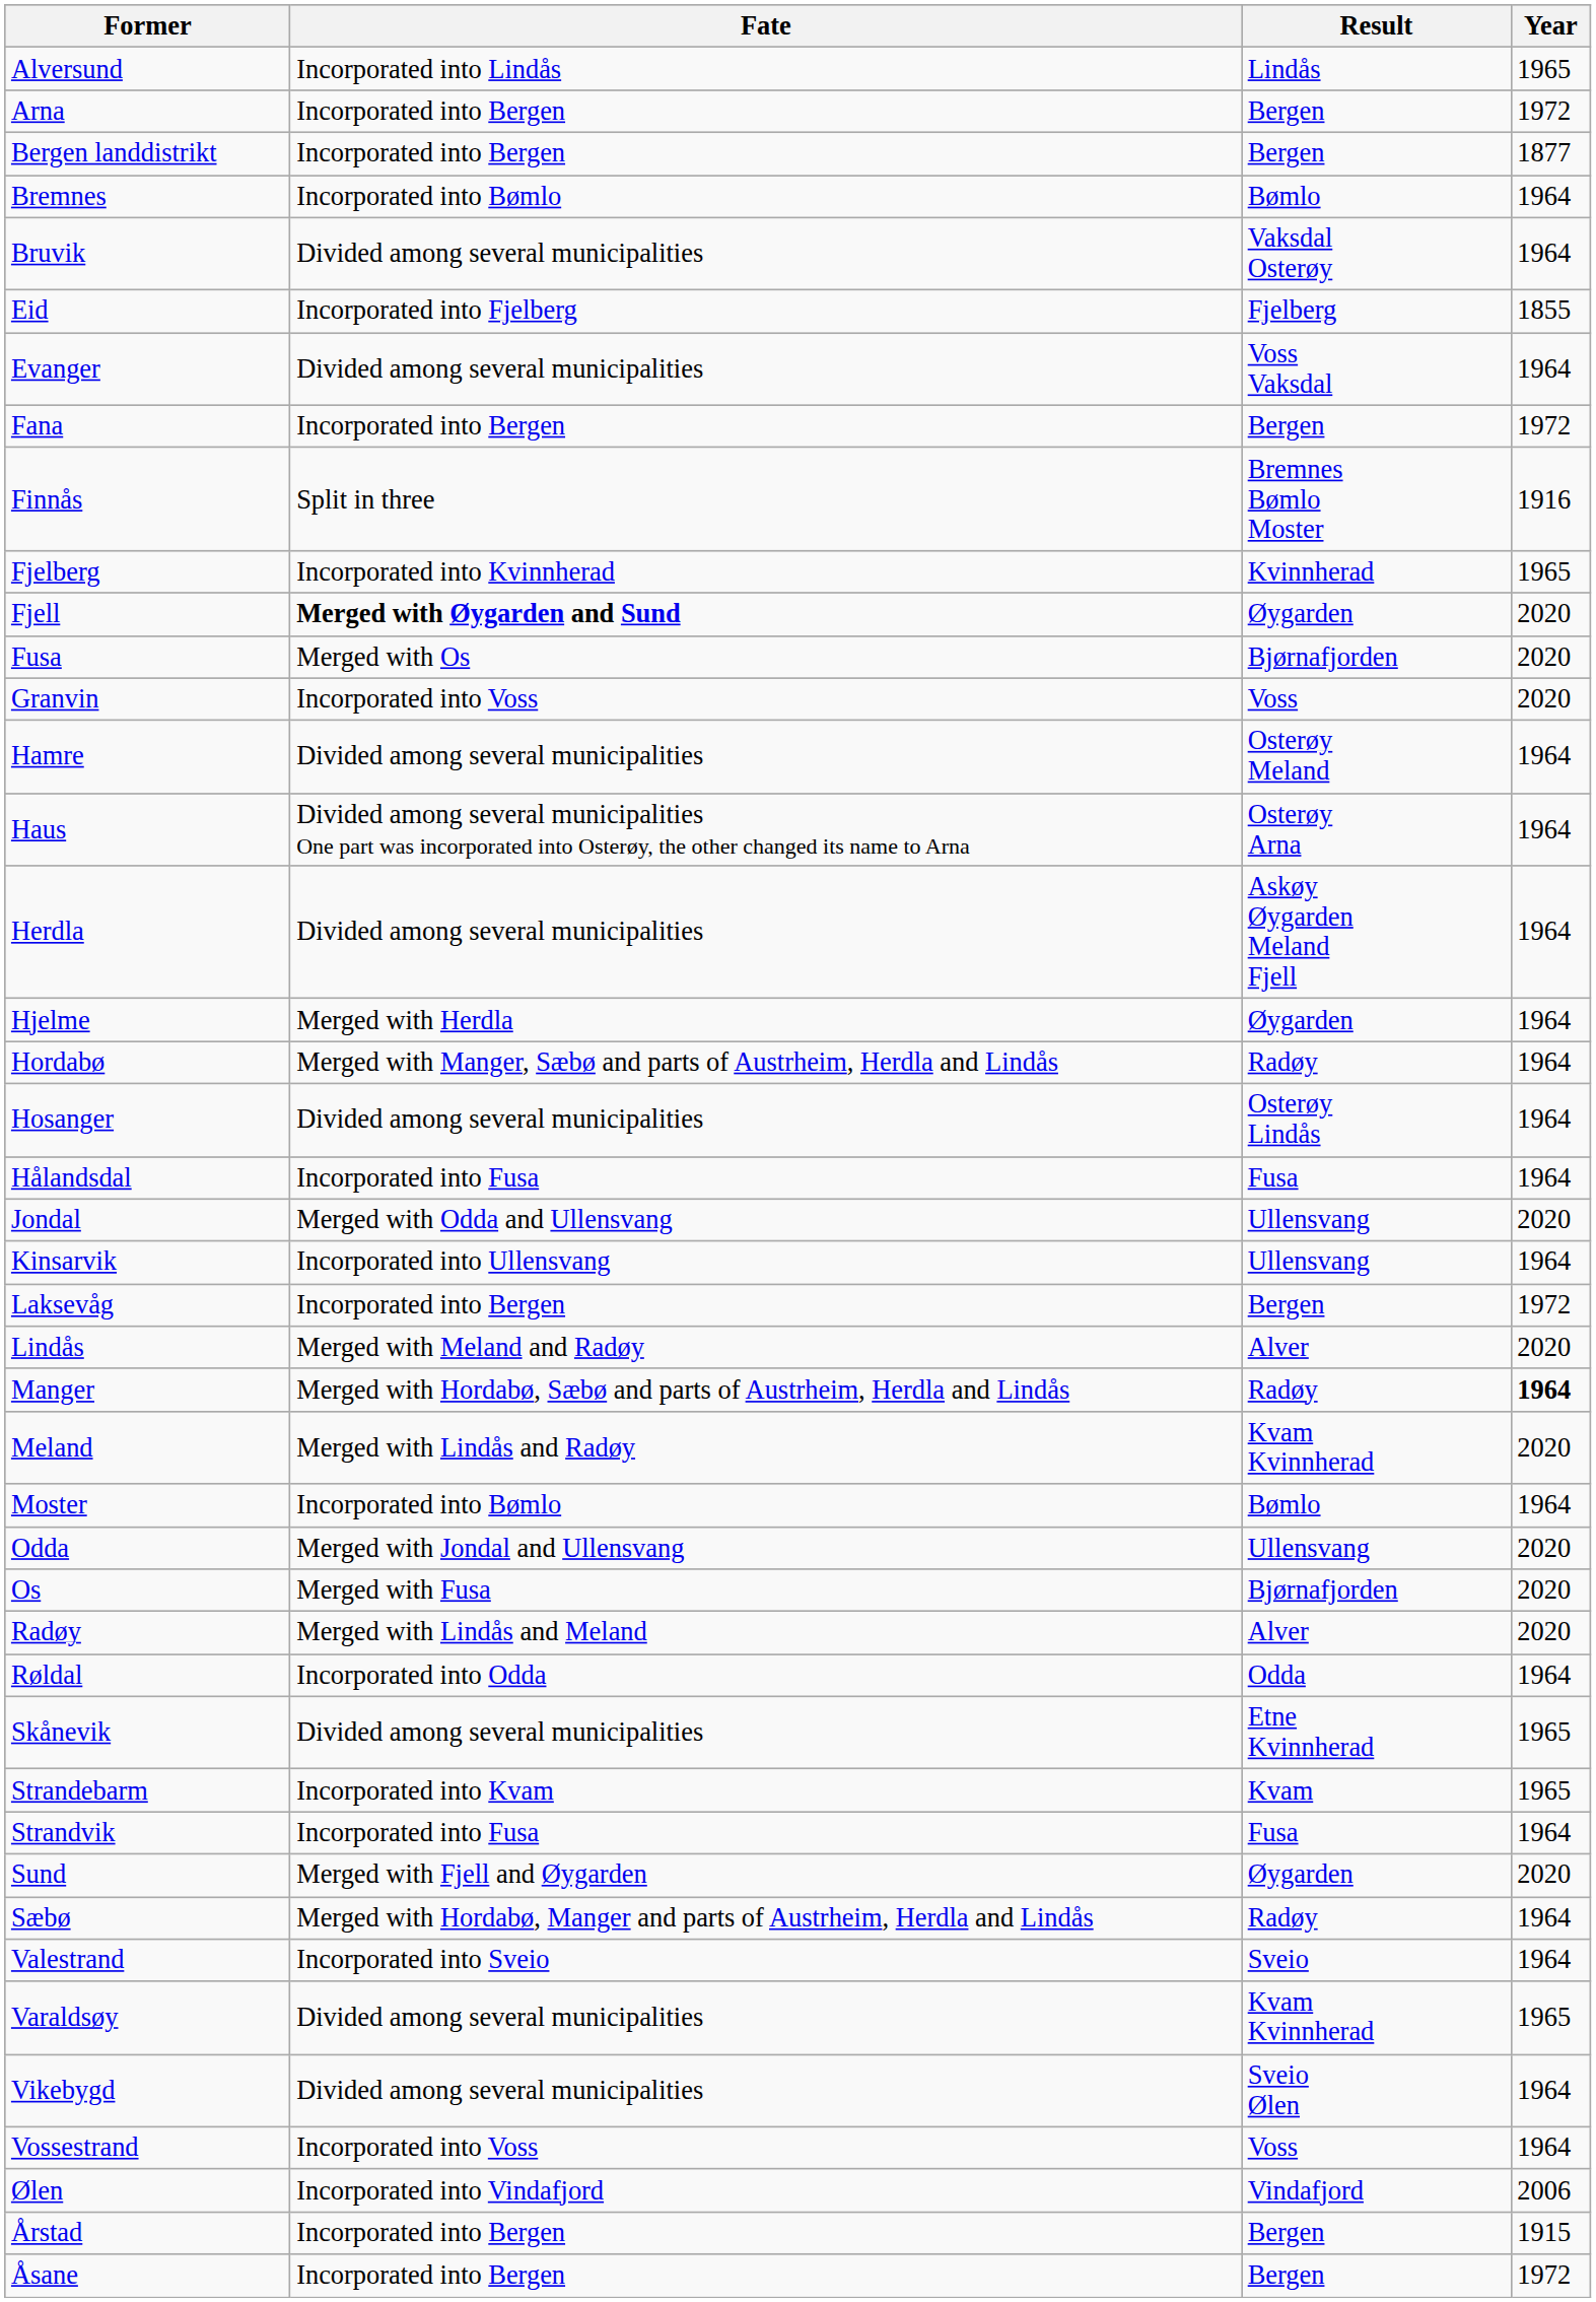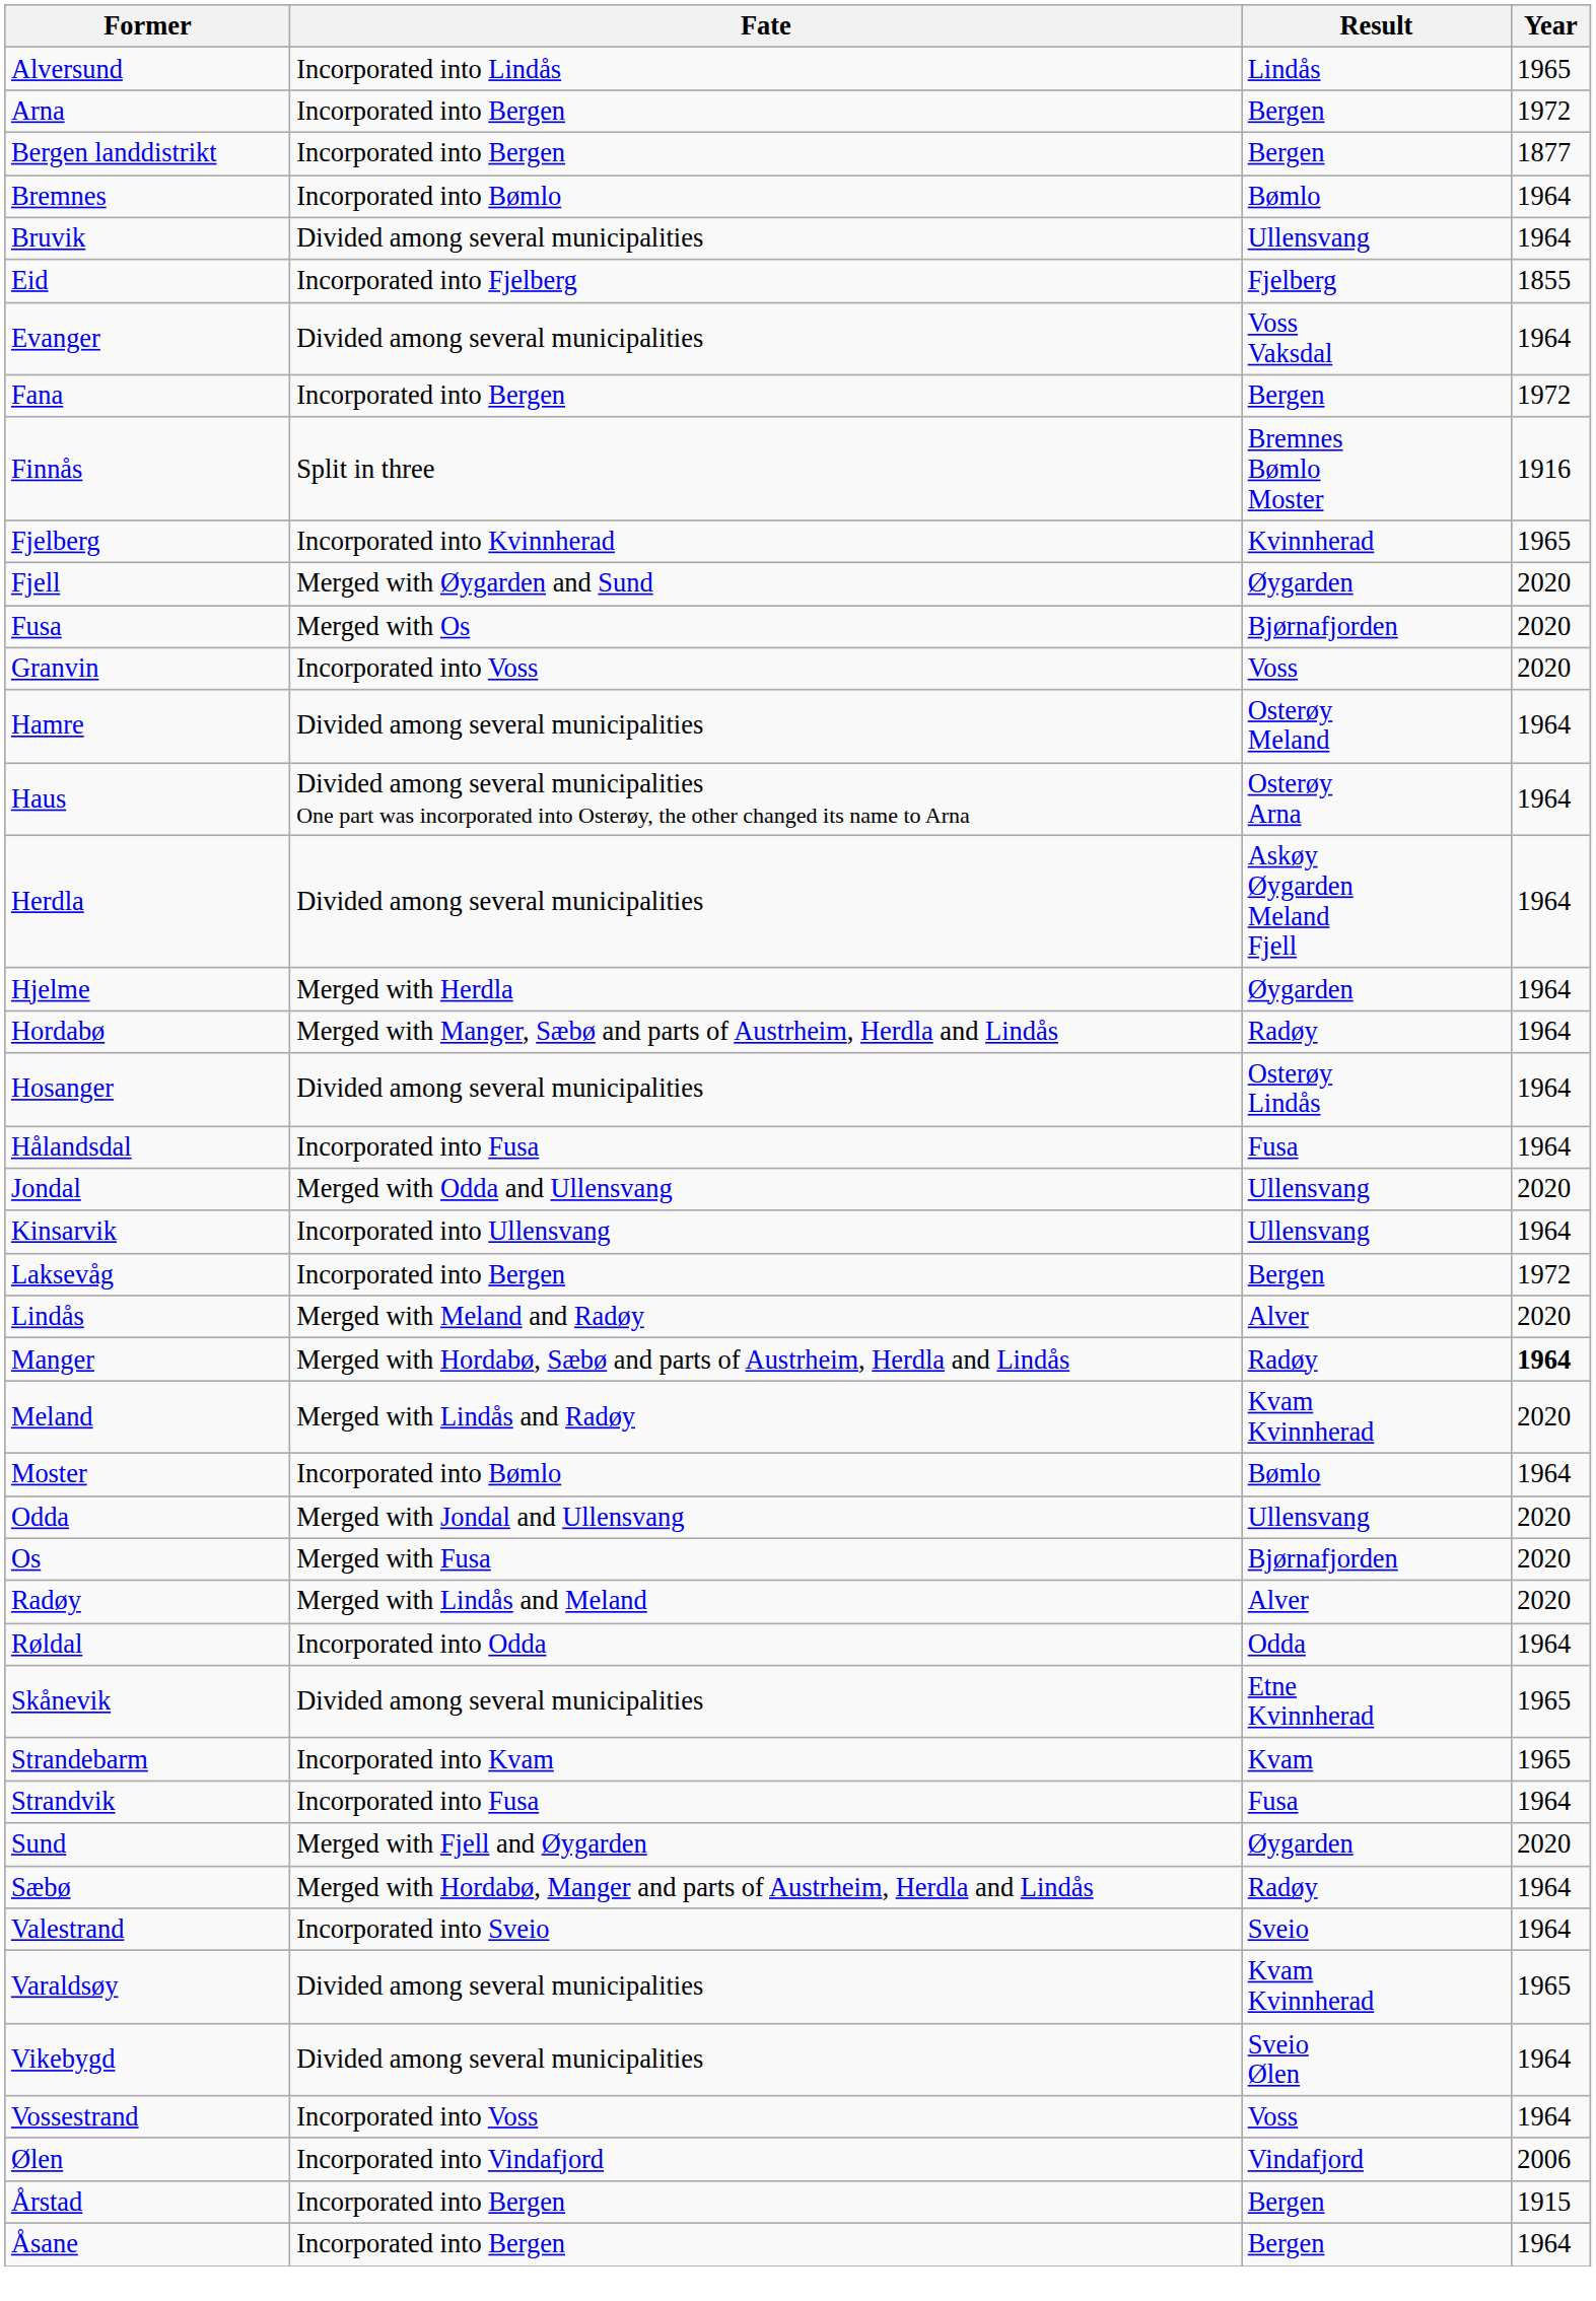 <table class="wikitable sortable" width="75%">
 <tr>
 <th width="18%">Former</th>
 <th width="60%" class="unsortable">Fate</th>
 <th width="17%">Result</th>
 <th width="5%">Year</th>
 </tr>
 <tr>
 <td><a href='#'>Alversund</a></td>
 <td>Incorporated into <a href='#'>Lindås</a></td>
 <td><a href='#'>Lindås</a></td>
 <td>1965</td>
 </tr>
 <tr>
 <td><a href='#'>Arna</a></td>
 <td>Incorporated into <a href='#'>Bergen</a></td>
 <td><a href='#'>Bergen</a></td>
 <td>1972</td>
 </tr>
 <tr>
 <td><a href='#'>Bergen landdistrikt</a></td>
 <td>Incorporated into <a href='#'>Bergen</a></td>
 <td><a href='#'>Bergen</a></td>
 <td>1877</td>
 </tr>
 <tr>
 <td><a href='#'>Bremnes</a></td>
 <td>Incorporated into <a href='#'>Bømlo</a></td>
 <td><a href='#'>Bømlo</a></td>
 <td>1964</td>
 </tr>
 <tr>
 <td><a href='#'>Bruvik</a></td>
 <td>Divided among several municipalities</td>
-<td><a href='#'>Vaksdal</a><br><a href='#'>Osterøy</a></td>
+<td><a href='#'>Ullensvang</a></td>
 <td>1964</td>
 </tr>
 <tr>
 <td><a href='#'>Eid</a></td>
 <td>Incorporated into <a href='#'>Fjelberg</a></td>
 <td><a href='#'>Fjelberg</a></td>
 <td>1855</td>
 </tr>
 <tr>
 <td><a href='#'>Evanger</a></td>
 <td>Divided among several municipalities</td>
 <td><a href='#'>Voss</a><br><a href='#'>Vaksdal</a></td>
 <td>1964</td>
 </tr>
 <tr>
 <td><a href='#'>Fana</a></td>
 <td>Incorporated into <a href='#'>Bergen</a></td>
 <td><a href='#'>Bergen</a></td>
 <td>1972</td>
 </tr>
 <tr>
 <td><a href='#'>Finnås</a></td>
 <td>Split in three</td>
 <td><a href='#'>Bremnes</a><br><a href='#'>Bømlo</a><br><a href='#'>Moster</a></td>
 <td>1916</td>
 </tr>
 <tr>
 <td><a href='#'>Fjelberg</a></td>
 <td>Incorporated into <a href='#'>Kvinnherad</a></td>
 <td><a href='#'>Kvinnherad</a></td>
 <td>1965</td>
 </tr>
 <tr>
 <td><a href='#'>Fjell</a></td>
-<td><strong>Merged with <a href='#'>Øygarden</a> and <a href='#'>Sund</a></strong></td>
+<td>Merged with <a href='#'>Øygarden</a> and <a href='#'>Sund</a></td>
 <td><a href='#'>Øygarden</a></td>
 <td>2020</td>
 </tr>
 <tr>
 <td><a href='#'>Fusa</a></td>
 <td>Merged with <a href='#'>Os</a></td>
 <td><a href='#'>Bjørnafjorden</a></td>
 <td>2020</td>
 </tr>
 <tr>
 <td><a href='#'>Granvin</a></td>
 <td>Incorporated into <a href='#'>Voss</a></td>
 <td><a href='#'>Voss</a></td>
 <td>2020</td>
 </tr>
 <tr>
 <td><a href='#'>Hamre</a></td>
 <td>Divided among several municipalities</td>
 <td><a href='#'>Osterøy</a><br><a href='#'>Meland</a></td>
 <td>1964</td>
 </tr>
 <tr>
 <td><a href='#'>Haus</a></td>
 <td>Divided among several municipalities<br><small>One part was incorporated into Osterøy, the other changed its name to Arna</small></td>
 <td><a href='#'>Osterøy</a><br><a href='#'>Arna</a></td>
 <td>1964</td>
 </tr>
 <tr>
 <td><a href='#'>Herdla</a></td>
 <td>Divided among several municipalities</td>
 <td><a href='#'>Askøy</a><br><a href='#'>Øygarden</a><br><a href='#'>Meland</a><br><a href='#'>Fjell</a></td>
 <td>1964</td>
 </tr>
 <tr>
 <td><a href='#'>Hjelme</a></td>
 <td>Merged with <a href='#'>Herdla</a></td>
 <td><a href='#'>Øygarden</a></td>
 <td>1964</td>
 </tr>
 <tr>
 <td><a href='#'>Hordabø</a></td>
 <td>Merged with <a href='#'>Manger</a>, <a href='#'>Sæbø</a> and parts of <a href='#'>Austrheim</a>, <a href='#'>Herdla</a> and <a href='#'>Lindås</a></td>
 <td><a href='#'>Radøy</a></td>
 <td>1964</td>
 </tr>
 <tr>
 <td><a href='#'>Hosanger</a></td>
 <td>Divided among several municipalities</td>
 <td><a href='#'>Osterøy</a><br><a href='#'>Lindås</a></td>
 <td>1964</td>
 </tr>
 <tr>
 <td><a href='#'>Hålandsdal</a></td>
 <td>Incorporated into <a href='#'>Fusa</a></td>
 <td><a href='#'>Fusa</a></td>
 <td>1964</td>
 </tr>
 <tr>
 <td><a href='#'>Jondal</a></td>
 <td>Merged with <a href='#'>Odda</a> and <a href='#'>Ullensvang</a></td>
 <td><a href='#'>Ullensvang</a></td>
 <td>2020</td>
 </tr>
 <tr>
 <td><a href='#'>Kinsarvik</a></td>
 <td>Incorporated into <a href='#'>Ullensvang</a></td>
 <td><a href='#'>Ullensvang</a></td>
 <td>1964</td>
 </tr>
 <tr>
 <td><a href='#'>Laksevåg</a></td>
 <td>Incorporated into <a href='#'>Bergen</a></td>
 <td><a href='#'>Bergen</a></td>
 <td>1972</td>
 </tr>
 <tr>
 <td><a href='#'>Lindås</a></td>
 <td>Merged with <a href='#'>Meland</a> and <a href='#'>Radøy</a></td>
 <td><a href='#'>Alver</a></td>
 <td>2020</td>
 </tr>
 <tr>
 <td><a href='#'>Manger</a></td>
 <td>Merged with <a href='#'>Hordabø</a>, <a href='#'>Sæbø</a> and parts of <a href='#'>Austrheim</a>, <a href='#'>Herdla</a> and <a href='#'>Lindås</a></td>
 <td><a href='#'>Radøy</a></td>
 <td><strong>1964</strong></td>
 </tr>
 <tr>
 <td><a href='#'>Meland</a></td>
 <td>Merged with <a href='#'>Lindås</a> and <a href='#'>Radøy</a></td>
 <td><a href='#'>Kvam</a><br><a href='#'>Kvinnherad</a></td>
 <td>2020</td>
 </tr>
 <tr>
 <td><a href='#'>Moster</a></td>
 <td>Incorporated into <a href='#'>Bømlo</a></td>
 <td><a href='#'>Bømlo</a></td>
 <td>1964</td>
 </tr>
 <tr>
 <td><a href='#'>Odda</a></td>
 <td>Merged with <a href='#'>Jondal</a> and <a href='#'>Ullensvang</a></td>
 <td><a href='#'>Ullensvang</a></td>
 <td>2020</td>
 </tr>
 <tr>
 <td><a href='#'>Os</a></td>
 <td>Merged with <a href='#'>Fusa</a></td>
 <td><a href='#'>Bjørnafjorden</a></td>
 <td>2020</td>
 </tr>
 <tr>
 <td><a href='#'>Radøy</a></td>
 <td>Merged with <a href='#'>Lindås</a> and <a href='#'>Meland</a></td>
 <td><a href='#'>Alver</a></td>
 <td>2020</td>
 </tr>
 <tr>
 <td><a href='#'>Røldal</a></td>
 <td>Incorporated into <a href='#'>Odda</a></td>
 <td><a href='#'>Odda</a></td>
 <td>1964</td>
 </tr>
 <tr>
 <td><a href='#'>Skånevik</a></td>
 <td>Divided among several municipalities</td>
 <td><a href='#'>Etne</a><br><a href='#'>Kvinnherad</a></td>
 <td>1965</td>
 </tr>
 <tr>
 <td><a href='#'>Strandebarm</a></td>
 <td>Incorporated into <a href='#'>Kvam</a></td>
 <td><a href='#'>Kvam</a></td>
 <td>1965</td>
 </tr>
 <tr>
 <td><a href='#'>Strandvik</a></td>
 <td>Incorporated into <a href='#'>Fusa</a></td>
 <td><a href='#'>Fusa</a></td>
 <td>1964</td>
 </tr>
 <tr>
 <td><a href='#'>Sund</a></td>
 <td>Merged with <a href='#'>Fjell</a> and <a href='#'>Øygarden</a></td>
 <td><a href='#'>Øygarden</a></td>
 <td>2020</td>
 </tr>
 <tr>
 <td><a href='#'>Sæbø</a></td>
 <td>Merged with <a href='#'>Hordabø</a>, <a href='#'>Manger</a> and parts of <a href='#'>Austrheim</a>, <a href='#'>Herdla</a> and <a href='#'>Lindås</a></td>
 <td><a href='#'>Radøy</a></td>
 <td>1964</td>
 </tr>
 <tr>
 <td><a href='#'>Valestrand</a></td>
 <td>Incorporated into <a href='#'>Sveio</a></td>
 <td><a href='#'>Sveio</a></td>
 <td>1964</td>
 </tr>
 <tr>
 <td><a href='#'>Varaldsøy</a></td>
 <td>Divided among several municipalities</td>
 <td><a href='#'>Kvam</a><br><a href='#'>Kvinnherad</a></td>
 <td>1965</td>
 </tr>
 <tr>
 <td><a href='#'>Vikebygd</a></td>
 <td>Divided among several municipalities</td>
 <td><a href='#'>Sveio</a><br><a href='#'>Ølen</a></td>
 <td>1964</td>
 </tr>
 <tr>
 <td><a href='#'>Vossestrand</a></td>
 <td>Incorporated into <a href='#'>Voss</a></td>
 <td><a href='#'>Voss</a></td>
 <td>1964</td>
 </tr>
 <tr>
 <td><a href='#'>Ølen</a></td>
 <td>Incorporated into <a href='#'>Vindafjord</a></td>
 <td><a href='#'>Vindafjord</a></td>
 <td>2006</td>
 </tr>
 <tr>
 <td><a href='#'>Årstad</a></td>
 <td>Incorporated into <a href='#'>Bergen</a></td>
 <td><a href='#'>Bergen</a></td>
 <td>1915</td>
 </tr>
 <tr>
 <td><a href='#'>Åsane</a></td>
 <td>Incorporated into <a href='#'>Bergen</a></td>
 <td><a href='#'>Bergen</a></td>
-<td>1972</td>
+<td>1964</td>
 </tr>
 </table>
